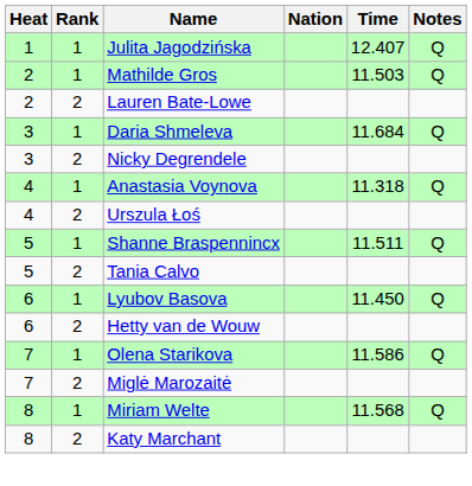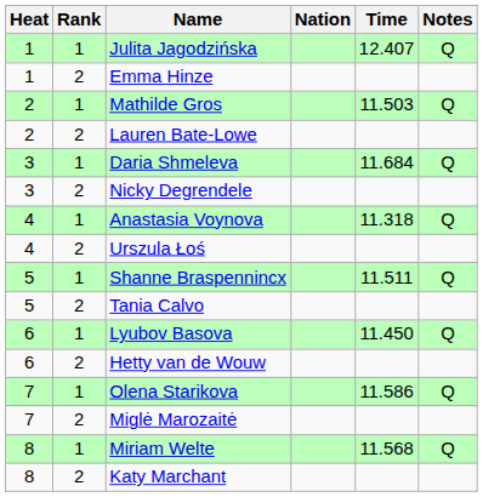 <table class="wikitable sortable" style="text-align:center">
 <tr>
 <th>Heat</th>
 <th>Rank</th>
 <th>Name</th>
 <th>Nation</th>
 <th>Time</th>
 <th>Notes</th>
 </tr>
 <tr bgcolor=bbffbb>
 <td>1</td>
 <td>1</td>
 <td align=left><a href='#'>Julita Jagodzińska</a></td>
 <td align=left></td>
 <td>12.407</td>
 <td>Q</td>
+</tr>
+<tr>
+<td>1</td>
+<td>2</td>
+<td align=left><a href='#'>Emma Hinze</a></td>
+<td align=left></td>
+<td></td>
+<td></td>
 </tr>
 <tr bgcolor=bbffbb>
 <td>2</td>
 <td>1</td>
 <td align=left><a href='#'>Mathilde Gros</a></td>
 <td align=left></td>
 <td>11.503</td>
 <td>Q</td>
 </tr>
 <tr>
 <td>2</td>
 <td>2</td>
 <td align=left><a href='#'>Lauren Bate-Lowe</a></td>
 <td align=left></td>
 <td></td>
 <td></td>
 </tr>
 <tr bgcolor=bbffbb>
 <td>3</td>
 <td>1</td>
 <td align=left><a href='#'>Daria Shmeleva</a></td>
 <td align=left></td>
 <td>11.684</td>
 <td>Q</td>
 </tr>
 <tr>
 <td>3</td>
 <td>2</td>
 <td align=left><a href='#'>Nicky Degrendele</a></td>
 <td align=left></td>
 <td></td>
 <td></td>
 </tr>
 <tr bgcolor=bbffbb>
 <td>4</td>
 <td>1</td>
 <td align=left><a href='#'>Anastasia Voynova</a></td>
 <td align=left></td>
 <td>11.318</td>
 <td>Q</td>
 </tr>
 <tr>
 <td>4</td>
 <td>2</td>
 <td align=left><a href='#'>Urszula Łoś</a></td>
 <td align=left></td>
 <td></td>
 <td></td>
 </tr>
 <tr bgcolor=bbffbb>
 <td>5</td>
 <td>1</td>
 <td align=left><a href='#'>Shanne Braspennincx</a></td>
 <td align=left></td>
 <td>11.511</td>
 <td>Q</td>
 </tr>
 <tr>
 <td>5</td>
 <td>2</td>
 <td align=left><a href='#'>Tania Calvo</a></td>
 <td align=left></td>
 <td></td>
 <td></td>
 </tr>
 <tr bgcolor=bbffbb>
 <td>6</td>
 <td>1</td>
 <td align=left><a href='#'>Lyubov Basova</a></td>
 <td align=left></td>
 <td>11.450</td>
 <td>Q</td>
 </tr>
 <tr>
 <td>6</td>
 <td>2</td>
 <td align=left><a href='#'>Hetty van de Wouw</a></td>
 <td align=left></td>
 <td></td>
 <td></td>
 </tr>
 <tr bgcolor=bbffbb>
 <td>7</td>
 <td>1</td>
 <td align=left><a href='#'>Olena Starikova</a></td>
 <td align=left></td>
 <td>11.586</td>
 <td>Q</td>
 </tr>
 <tr>
 <td>7</td>
 <td>2</td>
 <td align=left><a href='#'>Miglė Marozaitė</a></td>
 <td align=left></td>
 <td></td>
 <td></td>
 </tr>
 <tr bgcolor=bbffbb>
 <td>8</td>
 <td>1</td>
 <td align=left><a href='#'>Miriam Welte</a></td>
 <td align=left></td>
 <td>11.568</td>
 <td>Q</td>
 </tr>
 <tr>
 <td>8</td>
 <td>2</td>
 <td align=left><a href='#'>Katy Marchant</a></td>
 <td align=left></td>
 <td></td>
 <td></td>
 </tr>
 </table>
